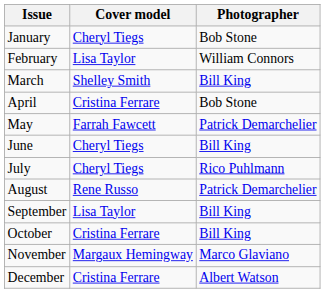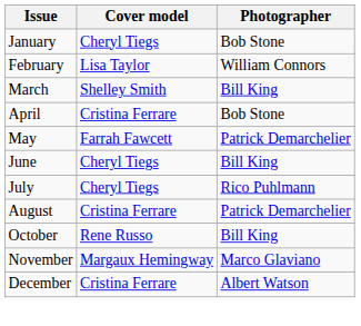 <table class="sortable wikitable">
 <tr>
 <th>Issue</th>
 <th>Cover model</th>
 <th>Photographer</th>
 </tr>
 <tr>
 <td>January</td>
 <td><a href='#'>Cheryl Tiegs</a></td>
 <td>Bob Stone</td>
 </tr>
 <tr>
 <td>February</td>
 <td><a href='#'>Lisa Taylor</a></td>
 <td>William Connors</td>
 </tr>
 <tr>
 <td>March</td>
 <td><a href='#'>Shelley Smith</a></td>
 <td><a href='#'>Bill King</a></td>
 </tr>
 <tr>
 <td>April</td>
 <td><a href='#'>Cristina Ferrare</a></td>
 <td>Bob Stone</td>
 </tr>
 <tr>
 <td>May</td>
 <td><a href='#'>Farrah Fawcett</a></td>
 <td><a href='#'>Patrick Demarchelier</a></td>
 </tr>
 <tr>
 <td>June</td>
 <td><a href='#'>Cheryl Tiegs</a></td>
 <td><a href='#'>Bill King</a></td>
 </tr>
 <tr>
 <td>July</td>
 <td><a href='#'>Cheryl Tiegs</a></td>
 <td><a href='#'>Rico Puhlmann</a></td>
 </tr>
 <tr>
 <td>August</td>
-<td><a href='#'>Rene Russo</a></td>
+<td><a href='#'>Cristina Ferrare</a></td>
 <td><a href='#'>Patrick Demarchelier</a></td>
 </tr>
 <tr>
-<td>September</td>
-<td><a href='#'>Lisa Taylor</a></td>
-<td><a href='#'>Bill King</a></td>
-</tr>
-<tr>
 <td>October</td>
-<td><a href='#'>Cristina Ferrare</a></td>
+<td><a href='#'>Rene Russo</a></td>
 <td><a href='#'>Bill King</a></td>
 </tr>
 <tr>
 <td>November</td>
 <td><a href='#'>Margaux Hemingway</a></td>
 <td><a href='#'>Marco Glaviano</a></td>
 </tr>
 <tr>
 <td>December</td>
 <td><a href='#'>Cristina Ferrare</a></td>
 <td><a href='#'>Albert Watson</a></td>
 </tr>
 </table>
